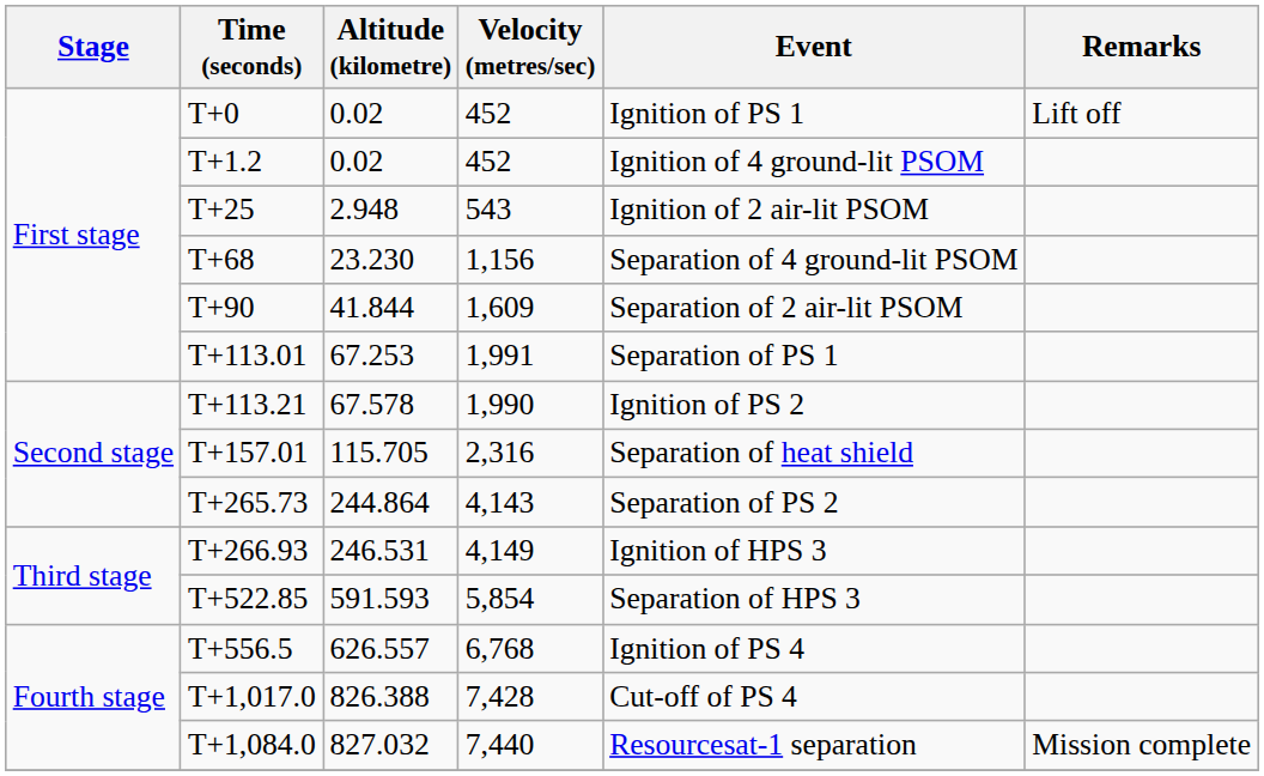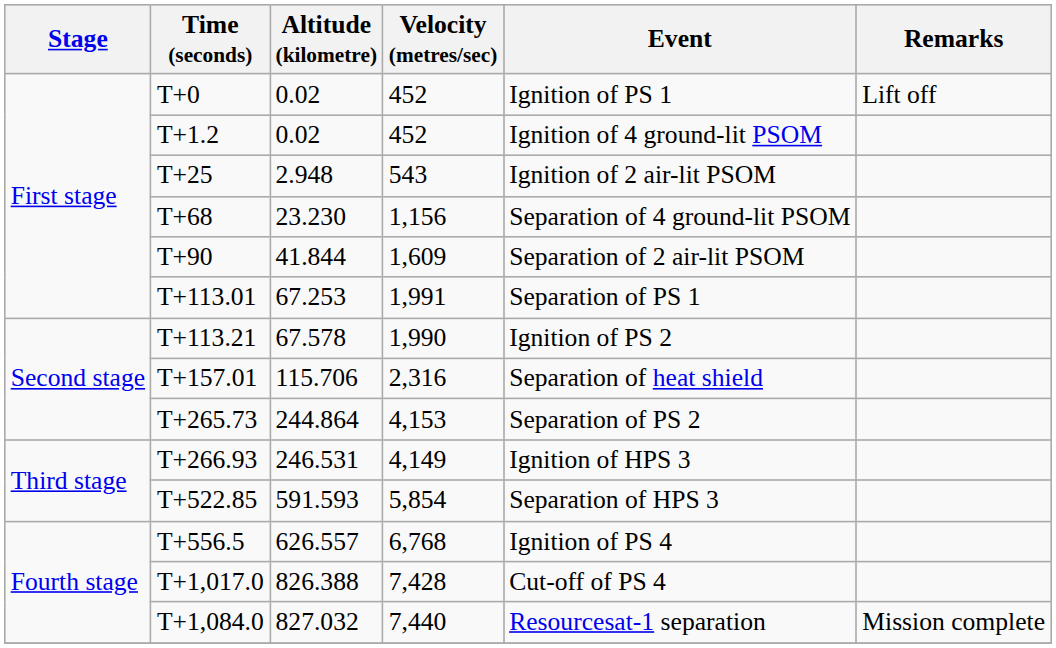 <table class="wikitable">
 <tr>
 <th><a href='#'>Stage</a></th>
 <th>Time<br><small>(seconds)</small></th>
 <th>Altitude <br><small>(kilometre)</small></th>
 <th>Velocity<br><small>(metres/sec)</small></th>
 <th>Event</th>
 <th>Remarks</th>
 </tr>
 <tr>
 <td rowspan="6"><a href='#'>First stage</a></td>
 <td>T+0</td>
 <td>0.02</td>
 <td>452</td>
 <td>Ignition of PS 1</td>
 <td>Lift off</td>
 </tr>
 <tr>
 <td>T+1.2</td>
 <td>0.02</td>
 <td>452</td>
 <td>Ignition of 4 ground-lit <a href='#'>PSOM</a></td>
 <td></td>
 </tr>
 <tr>
 <td>T+25</td>
 <td>2.948</td>
 <td>543</td>
 <td>Ignition of 2 air-lit PSOM</td>
 <td></td>
 </tr>
 <tr>
 <td>T+68</td>
 <td>23.230</td>
 <td>1,156</td>
 <td>Separation of 4 ground-lit PSOM</td>
 <td></td>
 </tr>
 <tr>
 <td>T+90</td>
 <td>41.844</td>
 <td>1,609</td>
 <td>Separation of 2 air-lit PSOM</td>
 <td></td>
 </tr>
 <tr>
 <td>T+113.01</td>
 <td>67.253</td>
 <td>1,991</td>
 <td>Separation of PS 1</td>
 <td></td>
 </tr>
 <tr>
 <td rowspan="3"><a href='#'>Second stage</a></td>
 <td>T+113.21</td>
 <td>67.578</td>
 <td>1,990</td>
 <td>Ignition of PS 2</td>
 <td></td>
 </tr>
 <tr>
 <td>T+157.01</td>
-<td>115.705</td>
+<td>115.706</td>
 <td>2,316</td>
 <td>Separation of <a href='#'>heat shield</a></td>
 <td></td>
 </tr>
 <tr>
 <td>T+265.73</td>
 <td>244.864</td>
-<td>4,143</td>
+<td>4,153</td>
 <td>Separation of PS 2</td>
 <td></td>
 </tr>
 <tr>
 <td rowspan="2"><a href='#'>Third stage</a></td>
 <td>T+266.93</td>
 <td>246.531</td>
 <td>4,149</td>
 <td>Ignition of HPS 3</td>
 <td></td>
 </tr>
 <tr>
 <td>T+522.85</td>
 <td>591.593</td>
 <td>5,854</td>
 <td>Separation of HPS 3</td>
 <td></td>
 </tr>
 <tr>
 <td rowspan="3"><a href='#'>Fourth stage</a></td>
 <td>T+556.5</td>
 <td>626.557</td>
 <td>6,768</td>
 <td>Ignition of PS 4</td>
 <td></td>
 </tr>
 <tr>
 <td>T+1,017.0</td>
 <td>826.388</td>
 <td>7,428</td>
 <td>Cut-off of PS 4</td>
 <td></td>
 </tr>
 <tr>
 <td>T+1,084.0</td>
 <td>827.032</td>
 <td>7,440</td>
 <td><a href='#'>Resourcesat-1</a> separation</td>
 <td>Mission complete</td>
 </tr>
 <tr>
 </tr>
 </table>
